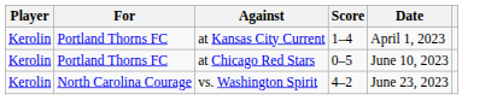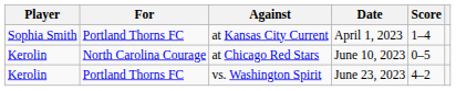 <table class="wikitable">
 <tr>
 <th scope="col">Player</th>
 <th scope="col">For</th>
 <th scope="col">Against</th>
+<th scope="col">Date</th>
 <th scope="col">Score</th>
-<th scope="col">Date</th>
 <th scope="col"></th>
 </tr>
 <tr>
-<td> <a href='#'>Kerolin</a></td>
+<td> <a href='#'>Sophia Smith</a></td>
 <td><a href='#'>Portland Thorns FC</a></td>
 <td>at <a href='#'>Kansas City Current</a></td>
+<td>April 1, 2023</td>
 <td>1–4</td>
-<td>April 1, 2023</td>
+<td></td>
+</tr>
+<tr>
+<td> <a href='#'>Kerolin</a></td>
+<td><a href='#'>North Carolina Courage</a></td>
+<td>at <a href='#'>Chicago Red Stars</a></td>
+<td>June 10, 2023</td>
+<td>0–5</td>
 <td></td>
 </tr>
 <tr>
 <td> <a href='#'>Kerolin</a></td>
 <td><a href='#'>Portland Thorns FC</a></td>
-<td>at <a href='#'>Chicago Red Stars</a></td>
-<td>0–5</td>
-<td>June 10, 2023</td>
-<td></td>
-</tr>
-<tr>
-<td> <a href='#'>Kerolin</a></td>
-<td><a href='#'>North Carolina Courage</a></td>
 <td>vs. <a href='#'>Washington Spirit</a></td>
+<td>June 23, 2023</td>
 <td>4–2</td>
-<td>June 23, 2023</td>
 <td></td>
 </tr>
 </table>
